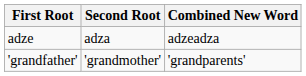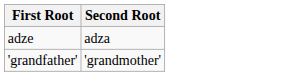 <table class="wikitable">
 <tr>
 <th>First Root</th>
 <th>Second Root</th>
-<th>Combined New Word</th>
 </tr>
 <tr>
 <td>adze</td>
 <td>adza</td>
-<td>adzeadza</td>
 </tr>
 <tr>
 <td>'grandfather'</td>
 <td>'grandmother'</td>
-<td>'grandparents'</td>
 </tr>
 </table>
